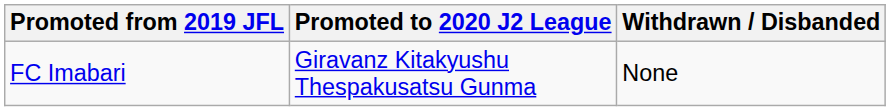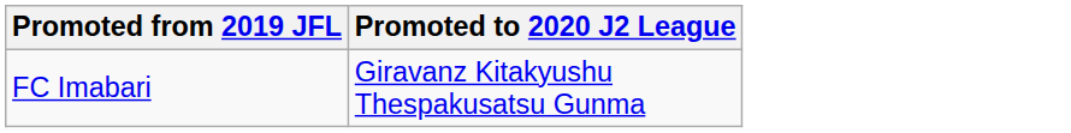 <table class="wikitable">
 <tr>
 <th>Promoted from <a href='#'>2019 JFL</a></th>
 <th>Promoted to <a href='#'>2020 J2 League</a></th>
-<th>Withdrawn / Disbanded</th>
 </tr>
 <tr>
 <td Align Left><a href='#'>FC Imabari</a></td>
 <td><a href='#'>Giravanz Kitakyushu</a><br><a href='#'>Thespakusatsu Gunma</a></td>
-<td>None</td>
 </tr>
 </table>
